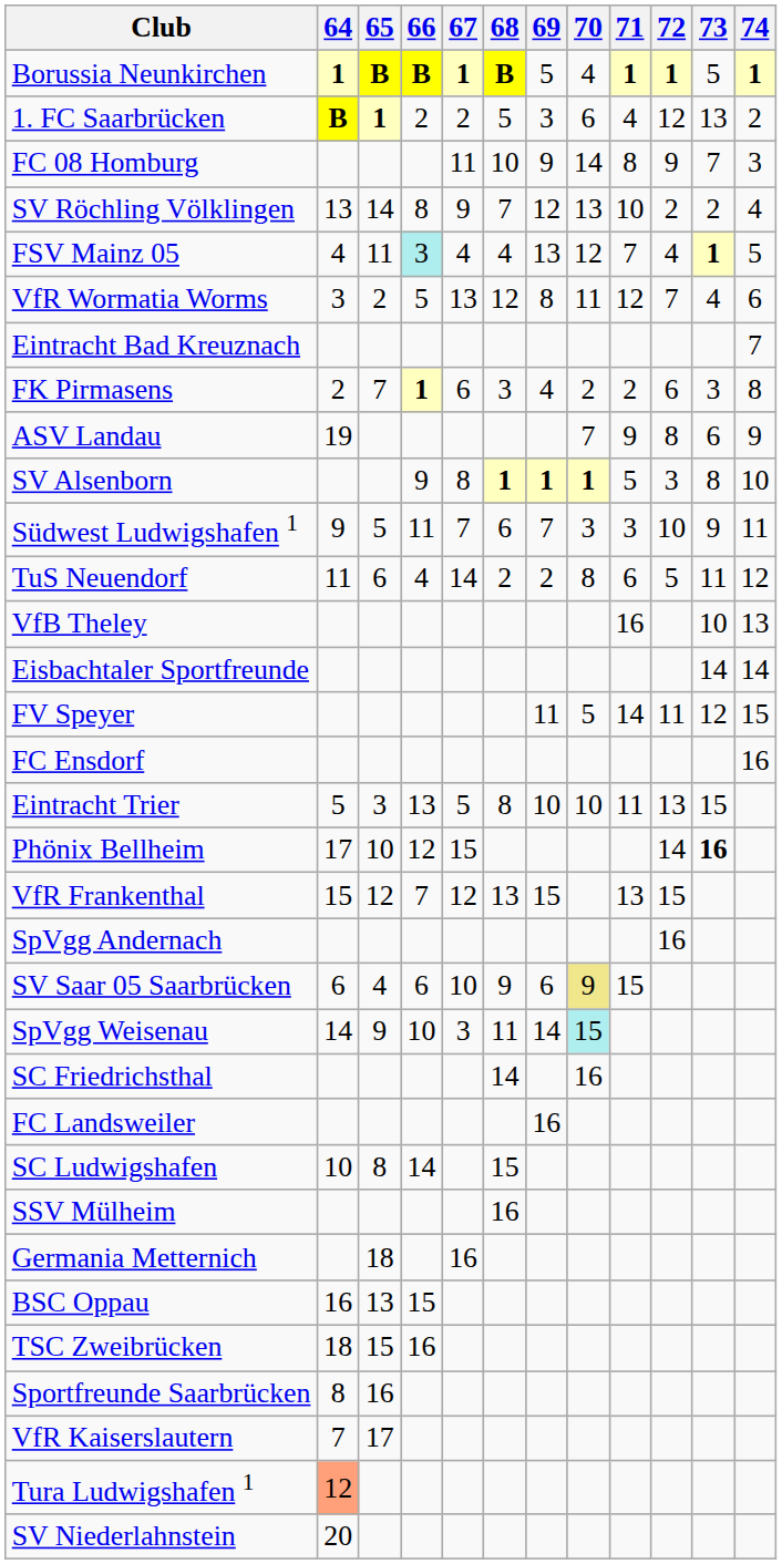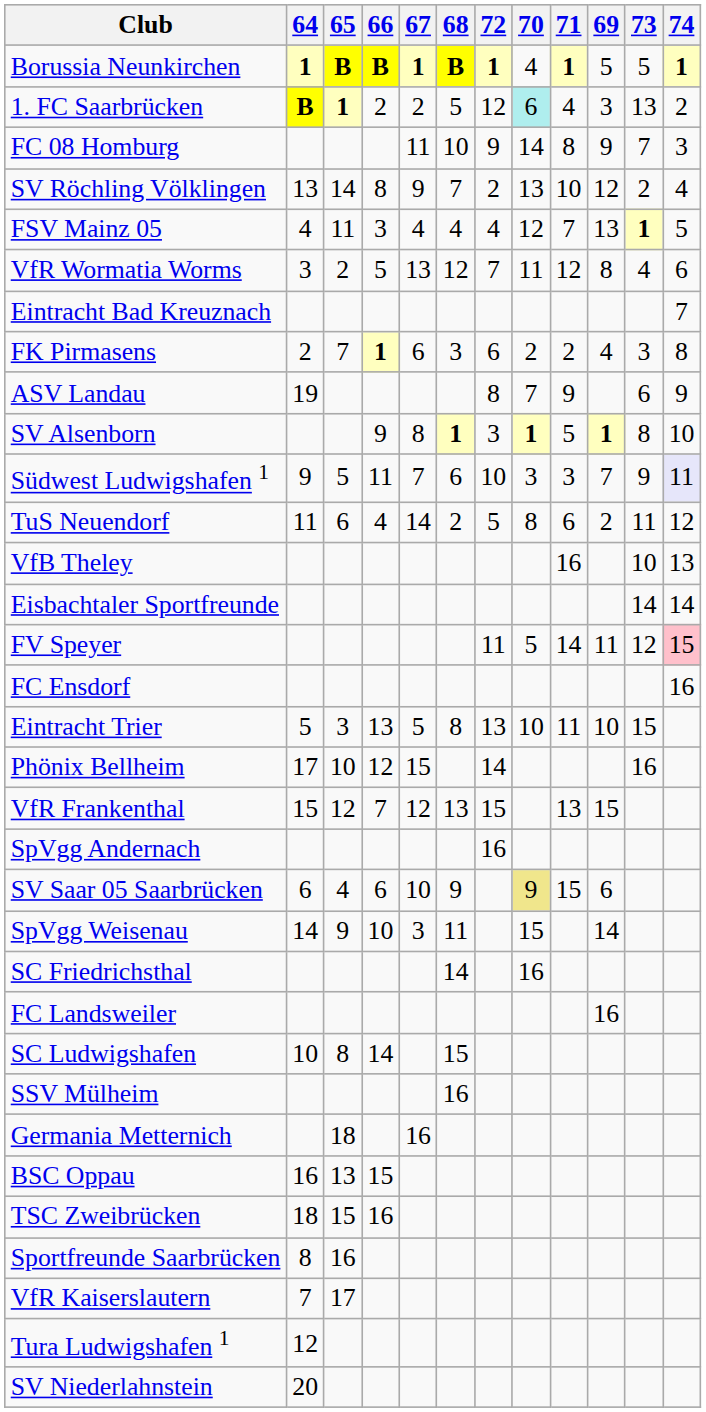 <table class="wikitable">
 <tr>
 <th>Club</th>
 <th><a href='#'>64</a></th>
 <th><a href='#'>65</a></th>
 <th><a href='#'>66</a></th>
 <th><a href='#'>67</a></th>
 <th><a href='#'>68</a></th>
-<th><a href='#'>69</a></th>
+<th><a href='#'>72</a></th>
 <th><a href='#'>70</a></th>
 <th><a href='#'>71</a></th>
-<th><a href='#'>72</a></th>
+<th><a href='#'>69</a></th>
 <th><a href='#'>73</a></th>
 <th><a href='#'>74</a></th>
 </tr>
 <tr align="center">
 <td align="left"><a href='#'>Borussia Neunkirchen</a></td>
 <td bgcolor="#ffffbf"><strong>1</strong></td>
 <td bgcolor="#FFFF00"><strong>B</strong></td>
 <td bgcolor="#FFFF00"><strong>B</strong></td>
 <td bgcolor="#ffffbf"><strong>1</strong></td>
 <td bgcolor="#FFFF00"><strong>B</strong></td>
-<td>5</td>
+<td bgcolor="#ffffbf"><strong>1</strong></td>
 <td>4</td>
 <td bgcolor="#ffffbf"><strong>1</strong></td>
-<td bgcolor="#ffffbf"><strong>1</strong></td>
+<td>5</td>
 <td>5</td>
 <td bgcolor="#ffffbf"><strong>1</strong></td>
 </tr>
 <tr align="center">
 <td align="left"><a href='#'>1. FC Saarbrücken</a></td>
 <td bgcolor="#FFFF00"><strong>B</strong></td>
 <td bgcolor="#ffffbf"><strong>1</strong></td>
 <td>2</td>
 <td>2</td>
 <td>5</td>
+<td>12</td>
+<td style="background: paleturquoise;">6</td>
+<td>4</td>
 <td>3</td>
-<td>6</td>
-<td>4</td>
-<td>12</td>
 <td>13</td>
 <td>2</td>
 </tr>
 <tr align="center">
 <td align="left"><a href='#'>FC 08 Homburg</a></td>
 <td></td>
 <td></td>
 <td></td>
 <td>11</td>
 <td>10</td>
 <td>9</td>
 <td>14</td>
 <td>8</td>
 <td>9</td>
 <td>7</td>
 <td>3</td>
 </tr>
 <tr align="center">
 <td align="left"><a href='#'>SV Röchling Völklingen</a></td>
 <td>13</td>
 <td>14</td>
 <td>8</td>
 <td>9</td>
 <td>7</td>
-<td>12</td>
+<td>2</td>
 <td>13</td>
 <td>10</td>
-<td>2</td>
+<td>12</td>
 <td>2</td>
 <td>4</td>
 </tr>
 <tr align="center">
 <td align="left"><a href='#'>FSV Mainz 05</a></td>
 <td>4</td>
 <td>11</td>
-<td style="background: paleturquoise;">3</td>
+<td>3</td>
 <td>4</td>
 <td>4</td>
-<td>13</td>
+<td>4</td>
 <td>12</td>
 <td>7</td>
-<td>4</td>
+<td>13</td>
 <td bgcolor="#ffffbf"><strong>1</strong></td>
 <td>5</td>
 </tr>
 <tr align="center">
 <td align="left"><a href='#'>VfR Wormatia Worms</a></td>
 <td>3</td>
 <td>2</td>
 <td>5</td>
 <td>13</td>
 <td>12</td>
-<td>8</td>
+<td>7</td>
 <td>11</td>
 <td>12</td>
-<td>7</td>
+<td>8</td>
 <td>4</td>
 <td>6</td>
 </tr>
 <tr align="center">
 <td align="left"><a href='#'>Eintracht Bad Kreuznach</a></td>
 <td></td>
 <td></td>
 <td></td>
 <td></td>
 <td></td>
 <td></td>
 <td></td>
 <td></td>
 <td></td>
 <td></td>
 <td>7</td>
 </tr>
 <tr align="center">
 <td align="left"><a href='#'>FK Pirmasens</a></td>
 <td>2</td>
 <td>7</td>
 <td bgcolor="#ffffbf"><strong>1</strong></td>
 <td>6</td>
 <td>3</td>
-<td>4</td>
+<td>6</td>
 <td>2</td>
 <td>2</td>
-<td>6</td>
+<td>4</td>
 <td>3</td>
 <td>8</td>
 </tr>
 <tr align="center">
 <td align="left"><a href='#'>ASV Landau</a></td>
 <td>19</td>
 <td></td>
 <td></td>
 <td></td>
 <td></td>
-<td></td>
+<td>8</td>
 <td>7</td>
 <td>9</td>
-<td>8</td>
+<td></td>
 <td>6</td>
 <td>9</td>
 </tr>
 <tr align="center">
 <td align="left"><a href='#'>SV Alsenborn</a></td>
 <td></td>
 <td></td>
 <td>9</td>
 <td>8</td>
 <td bgcolor="#ffffbf"><strong>1</strong></td>
-<td bgcolor="#ffffbf"><strong>1</strong></td>
+<td>3</td>
 <td bgcolor="#ffffbf"><strong>1</strong></td>
 <td>5</td>
-<td>3</td>
+<td bgcolor="#ffffbf"><strong>1</strong></td>
 <td>8</td>
 <td>10</td>
 </tr>
 <tr align="center">
 <td align="left"><a href='#'>Südwest Ludwigshafen</a> <sup>1</sup></td>
 <td>9</td>
 <td>5</td>
 <td>11</td>
 <td>7</td>
 <td>6</td>
-<td>7</td>
+<td>10</td>
 <td>3</td>
 <td>3</td>
-<td>10</td>
+<td>7</td>
 <td>9</td>
-<td>11</td>
+<td style="background: lavender;">11</td>
 </tr>
 <tr align="center">
 <td align="left"><a href='#'>TuS Neuendorf</a></td>
 <td>11</td>
 <td>6</td>
 <td>4</td>
 <td>14</td>
 <td>2</td>
-<td>2</td>
+<td>5</td>
 <td>8</td>
 <td>6</td>
-<td>5</td>
+<td>2</td>
 <td>11</td>
 <td>12</td>
 </tr>
 <tr align="center">
 <td align="left"><a href='#'>VfB Theley</a></td>
 <td></td>
 <td></td>
 <td></td>
 <td></td>
 <td></td>
 <td></td>
 <td></td>
 <td>16</td>
 <td></td>
 <td>10</td>
 <td>13</td>
 </tr>
 <tr align="center">
 <td align="left"><a href='#'>Eisbachtaler Sportfreunde</a></td>
 <td></td>
 <td></td>
 <td></td>
 <td></td>
 <td></td>
 <td></td>
 <td></td>
 <td></td>
 <td></td>
 <td>14</td>
 <td>14</td>
 </tr>
 <tr align="center">
 <td align="left"><a href='#'>FV Speyer</a></td>
 <td></td>
 <td></td>
 <td></td>
 <td></td>
 <td></td>
 <td>11</td>
 <td>5</td>
 <td>14</td>
 <td>11</td>
 <td>12</td>
-<td>15</td>
+<td style="background: pink;">15</td>
 </tr>
 <tr align="center">
 <td align="left"><a href='#'>FC Ensdorf</a></td>
 <td></td>
 <td></td>
 <td></td>
 <td></td>
 <td></td>
 <td></td>
 <td></td>
 <td></td>
 <td></td>
 <td></td>
 <td>16</td>
 </tr>
 <tr align="center">
 <td align="left"><a href='#'>Eintracht Trier</a></td>
 <td>5</td>
 <td>3</td>
 <td>13</td>
 <td>5</td>
 <td>8</td>
-<td>10</td>
+<td>13</td>
 <td>10</td>
 <td>11</td>
-<td>13</td>
+<td>10</td>
 <td>15</td>
 <td></td>
 </tr>
 <tr align="center">
 <td align="left"><a href='#'>Phönix Bellheim</a></td>
 <td>17</td>
 <td>10</td>
 <td>12</td>
 <td>15</td>
 <td></td>
+<td>14</td>
 <td></td>
 <td></td>
 <td></td>
-<td>14</td>
-<td><strong>16</strong></td>
+<td>16</td>
 <td></td>
 </tr>
 <tr align="center">
 <td align="left"><a href='#'>VfR Frankenthal</a></td>
 <td>15</td>
 <td>12</td>
 <td>7</td>
 <td>12</td>
 <td>13</td>
 <td>15</td>
 <td></td>
 <td>13</td>
 <td>15</td>
 <td></td>
 <td></td>
 </tr>
 <tr align="center">
 <td align="left"><a href='#'>SpVgg Andernach</a></td>
 <td></td>
 <td></td>
 <td></td>
 <td></td>
 <td></td>
+<td>16</td>
 <td></td>
 <td></td>
 <td></td>
-<td>16</td>
 <td></td>
 <td></td>
 </tr>
 <tr align="center">
 <td align="left"><a href='#'>SV Saar 05 Saarbrücken</a></td>
 <td>6</td>
 <td>4</td>
 <td>6</td>
 <td>10</td>
 <td>9</td>
-<td>6</td>
+<td></td>
 <td style="background: khaki;">9</td>
 <td>15</td>
-<td></td>
+<td>6</td>
 <td></td>
 <td></td>
 </tr>
 <tr align="center">
 <td align="left"><a href='#'>SpVgg Weisenau</a></td>
 <td>14</td>
 <td>9</td>
 <td>10</td>
 <td>3</td>
 <td>11</td>
+<td></td>
+<td>15</td>
+<td></td>
 <td>14</td>
-<td style="background: paleturquoise;">15</td>
-<td></td>
-<td></td>
 <td></td>
 <td></td>
 </tr>
 <tr align="center">
 <td align="left"><a href='#'>SC Friedrichsthal</a></td>
 <td></td>
 <td></td>
 <td></td>
 <td></td>
 <td>14</td>
 <td></td>
 <td>16</td>
 <td></td>
 <td></td>
 <td></td>
 <td></td>
 </tr>
 <tr align="center">
 <td align="left"><a href='#'>FC Landsweiler</a></td>
 <td></td>
 <td></td>
 <td></td>
 <td></td>
 <td></td>
-<td>16</td>
 <td></td>
 <td></td>
 <td></td>
+<td>16</td>
 <td></td>
 <td></td>
 </tr>
 <tr align="center">
 <td align="left"><a href='#'>SC Ludwigshafen</a></td>
 <td>10</td>
 <td>8</td>
 <td>14</td>
 <td></td>
 <td>15</td>
 <td></td>
 <td></td>
 <td></td>
 <td></td>
 <td></td>
 <td></td>
 </tr>
 <tr align="center">
 <td align="left"><a href='#'>SSV Mülheim</a></td>
 <td></td>
 <td></td>
 <td></td>
 <td></td>
 <td>16</td>
 <td></td>
 <td></td>
 <td></td>
 <td></td>
 <td></td>
 <td></td>
 </tr>
 <tr align="center">
 <td align="left"><a href='#'>Germania Metternich</a></td>
 <td></td>
 <td>18</td>
 <td></td>
 <td>16</td>
 <td></td>
 <td></td>
 <td></td>
 <td></td>
 <td></td>
 <td></td>
 <td></td>
 </tr>
 <tr align="center">
 <td align="left"><a href='#'>BSC Oppau</a></td>
 <td>16</td>
 <td>13</td>
 <td>15</td>
 <td></td>
 <td></td>
 <td></td>
 <td></td>
 <td></td>
 <td></td>
 <td></td>
 <td></td>
 </tr>
 <tr align="center">
 <td align="left"><a href='#'>TSC Zweibrücken</a></td>
 <td>18</td>
 <td>15</td>
 <td>16</td>
 <td></td>
 <td></td>
 <td></td>
 <td></td>
 <td></td>
 <td></td>
 <td></td>
 <td></td>
 </tr>
 <tr align="center">
 <td align="left"><a href='#'>Sportfreunde Saarbrücken</a></td>
 <td>8</td>
 <td>16</td>
 <td></td>
 <td></td>
 <td></td>
 <td></td>
 <td></td>
 <td></td>
 <td></td>
 <td></td>
 <td></td>
 </tr>
 <tr align="center">
 <td align="left"><a href='#'>VfR Kaiserslautern</a></td>
 <td>7</td>
 <td>17</td>
 <td></td>
 <td></td>
 <td></td>
 <td></td>
 <td></td>
 <td></td>
 <td></td>
 <td></td>
 <td></td>
 </tr>
 <tr align="center">
 <td align="left"><a href='#'>Tura Ludwigshafen</a> <sup>1</sup></td>
-<td style="background: lightsalmon;">12</td>
+<td>12</td>
 <td></td>
 <td></td>
 <td></td>
 <td></td>
 <td></td>
 <td></td>
 <td></td>
 <td></td>
 <td></td>
 <td></td>
 </tr>
 <tr align="center">
 <td align="left"><a href='#'>SV Niederlahnstein</a></td>
 <td>20</td>
 <td></td>
 <td></td>
 <td></td>
 <td></td>
 <td></td>
 <td></td>
 <td></td>
 <td></td>
 <td></td>
 <td></td>
 </tr>
 </table>
